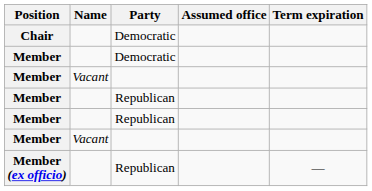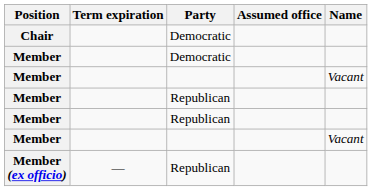 <table class="wikitable sortable" style="text-align:center">
 <tr>
 <th>Position</th>
-<th>Name</th>
+<th>Term expiration</th>
 <th>Party</th>
 <th>Assumed office</th>
-<th>Term expiration</th>
+<th>Name</th>
 </tr>
 <tr>
 <th>Chair</th>
 <td></td>
 <td>Democratic</td>
 <td></td>
 <td></td>
 </tr>
 <tr>
 <th>Member</th>
 <td></td>
 <td>Democratic</td>
 <td></td>
 <td></td>
 </tr>
 <tr>
 <th>Member</th>
-<td><em>Vacant</em></td>
 <td></td>
 <td></td>
 <td></td>
+<td><em>Vacant</em></td>
 </tr>
 <tr>
 <th>Member</th>
 <td></td>
 <td>Republican</td>
 <td></td>
 <td></td>
 </tr>
 <tr>
 <th>Member</th>
 <td></td>
 <td>Republican</td>
 <td></td>
 <td></td>
 </tr>
 <tr>
 <th>Member</th>
-<td><em>Vacant</em></td>
 <td></td>
 <td></td>
 <td></td>
+<td><em>Vacant</em></td>
 </tr>
 <tr>
 <th>Member<br><em>(<a href='#'>ex officio</a>)</em></th>
-<td></td>
+<td>—</td>
 <td>Republican</td>
 <td></td>
-<td>—</td>
+<td></td>
 </tr>
 </table>
